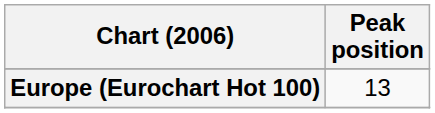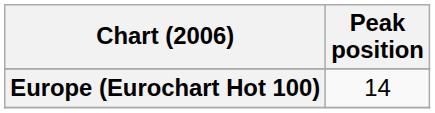 <table class="wikitable sortable plainrowheaders" style="text-align:center">
 <tr>
 <th>Chart (2006)</th>
 <th>Peak<br>position</th>
 </tr>
 <tr>
 </tr>
 <tr>
 <th scope="row">Europe (Eurochart Hot 100)</th>
-<td>13</td>
+<td>14</td>
 </tr>
 <tr>
 </tr>
 <tr>
 </tr>
 </table>
